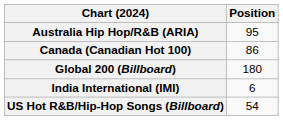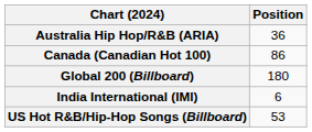 <table class="wikitable sortable plainrowheaders" style="text-align:center">
 <tr>
 <th scope="col">Chart (2024)</th>
 <th scope="col">Position</th>
 </tr>
 <tr>
 <th scope="row">Australia Hip Hop/R&B (ARIA)</th>
-<td>95</td>
+<td>36</td>
 </tr>
 <tr>
 <th scope="row">Canada (Canadian Hot 100)</th>
 <td>86</td>
 </tr>
 <tr>
 <th scope="row">Global 200 (<em>Billboard</em>)</th>
 <td>180</td>
 </tr>
 <tr>
 <th scope="row">India International (IMI)</th>
 <td>6</td>
 </tr>
 <tr>
 <th scope="row">US Hot R&B/Hip-Hop Songs (<em>Billboard</em>)</th>
-<td>54</td>
+<td>53</td>
 </tr>
 </table>
